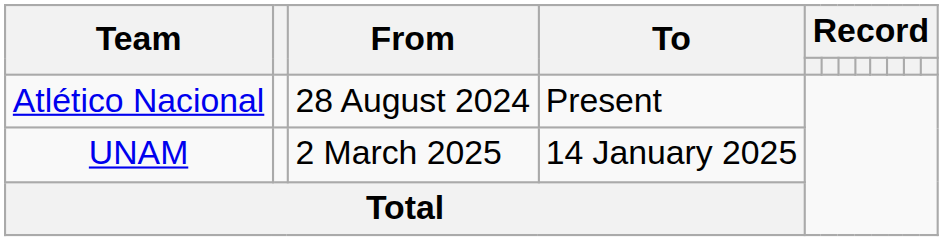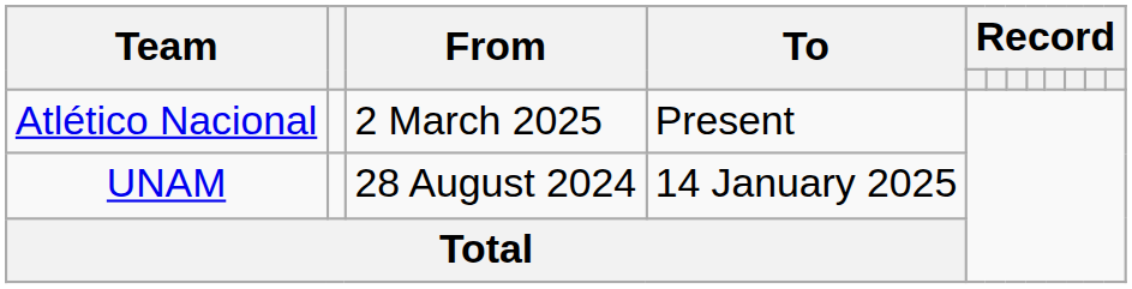 <table class="wikitable" style="text-align: center">
 <tr>
 <th rowspan="2">Team</th>
 <th rowspan="2"></th>
 <th rowspan="2">From</th>
 <th rowspan="2">To</th>
 <th colspan="8">Record</th>
 </tr>
 <tr>
 <th></th>
 <th></th>
 <th></th>
 <th></th>
 <th></th>
 <th></th>
 <th></th>
 <th></th>
 </tr>
 <tr>
 <td align=center><a href='#'>Atlético Nacional</a></td>
 <td></td>
-<td align=left>28 August 2024</td>
+<td align=left>2 March 2025</td>
 <td align=left>Present<br></td>
 </tr>
 <tr>
 <td align=center><a href='#'>UNAM</a></td>
 <td></td>
-<td align=left>2 March 2025</td>
+<td align=left>28 August 2024</td>
 <td align=left>14 January 2025<br></td>
 </tr>
 <tr>
 <th colspan=4>Total<br></th>
 </tr>
 </table>
